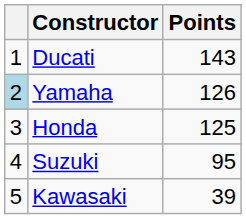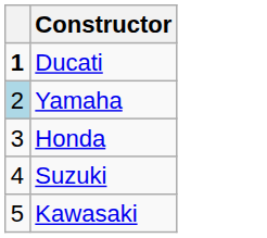 <table class="wikitable" style="font-size: 95%;">
 <tr>
 <th></th>
 <th>Constructor</th>
-<th>Points</th>
 </tr>
 <tr>
-<td align=center>1</td>
+<td align=center><strong>1</strong></td>
 <td> <a href='#'>Ducati</a></td>
-<td align=right>143</td>
 </tr>
 <tr>
 <td align=center style="background: lightblue;">2</td>
 <td> <a href='#'>Yamaha</a></td>
-<td align=right>126</td>
 </tr>
 <tr>
 <td align=center>3</td>
 <td> <a href='#'>Honda</a></td>
-<td align=right>125</td>
 </tr>
 <tr>
 <td align=center>4</td>
 <td> <a href='#'>Suzuki</a></td>
-<td align=right>95</td>
 </tr>
 <tr>
 <td align=center>5</td>
 <td> <a href='#'>Kawasaki</a></td>
-<td align=right>39</td>
 </tr>
 </table>
